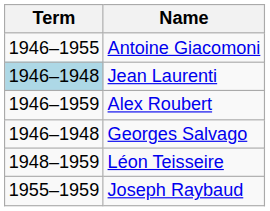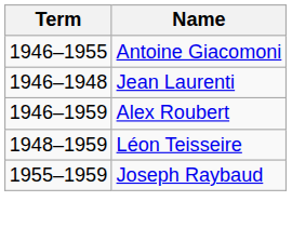 <table class="wikitable sortable">
 <tr>
 <th>Term</th>
 <th>Name</th>
 </tr>
 <tr>
 <td>1946–1955</td>
 <td><a href='#'>Antoine Giacomoni</a></td>
 </tr>
 <tr>
-<td style="background: lightblue;">1946–1948</td>
+<td>1946–1948</td>
 <td><a href='#'>Jean Laurenti</a></td>
 </tr>
 <tr>
 <td>1946–1959</td>
 <td><a href='#'>Alex Roubert</a></td>
-</tr>
-<tr>
-<td>1946–1948</td>
-<td><a href='#'>Georges Salvago</a></td>
 </tr>
 <tr>
 <td>1948–1959</td>
 <td><a href='#'>Léon Teisseire</a></td>
 </tr>
 <tr>
 <td>1955–1959</td>
 <td><a href='#'>Joseph Raybaud</a></td>
 </tr>
 </table>
